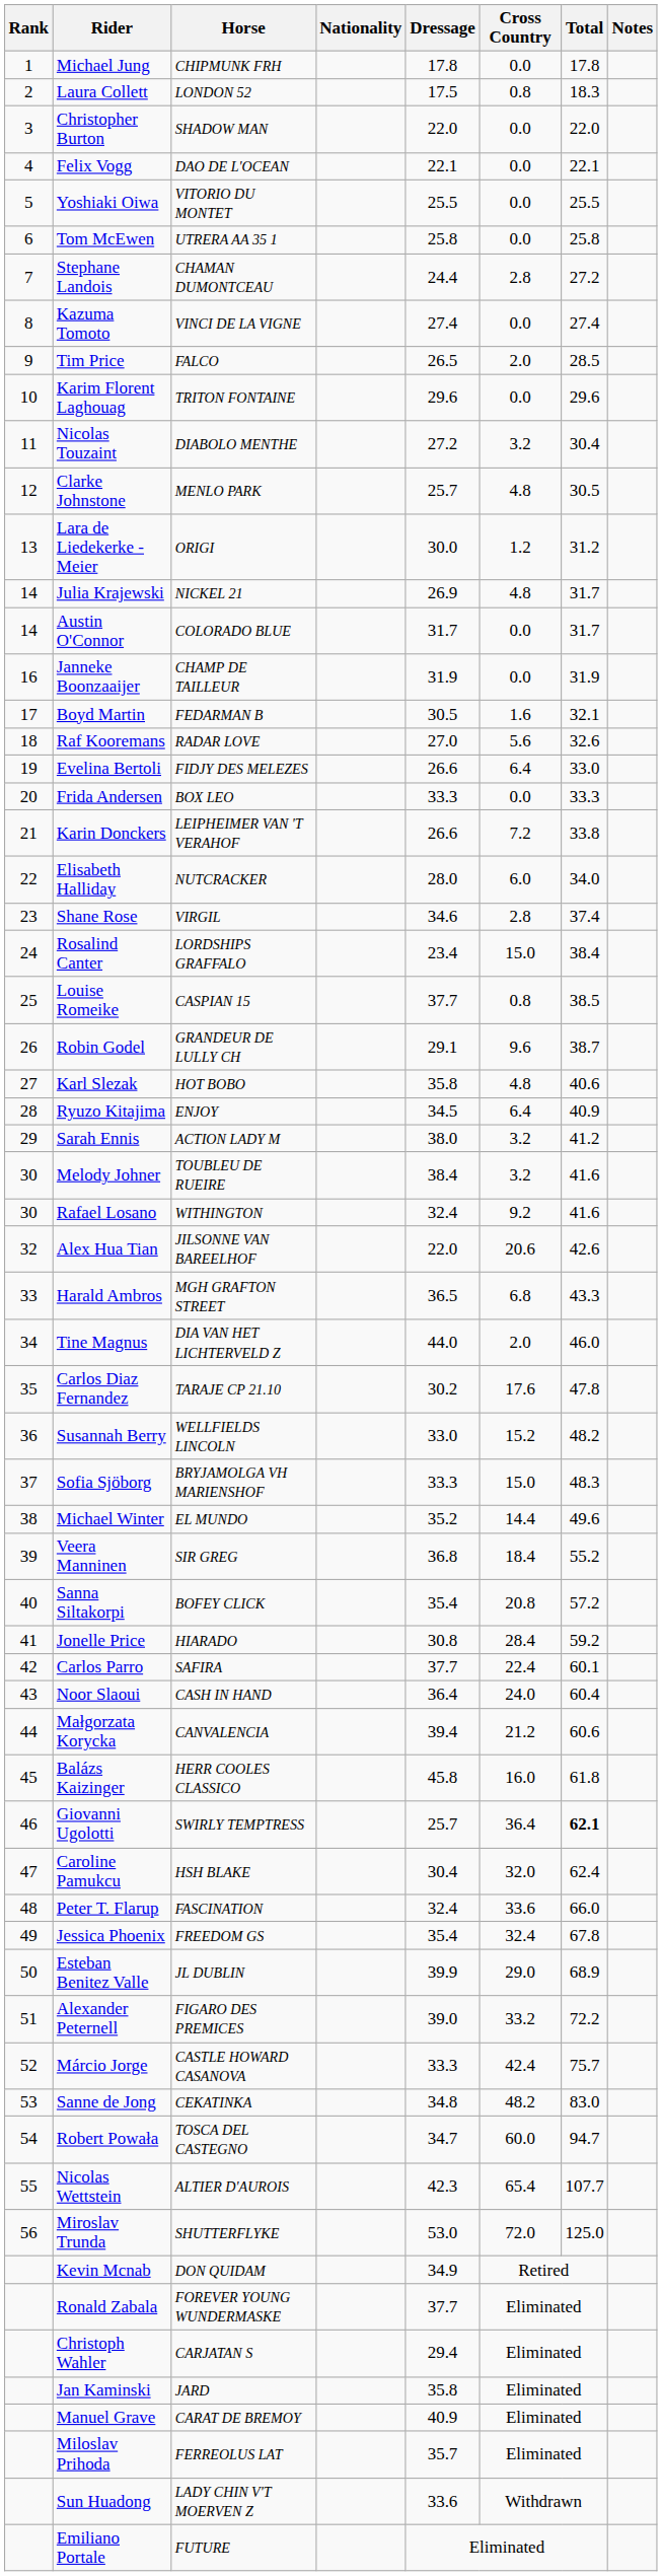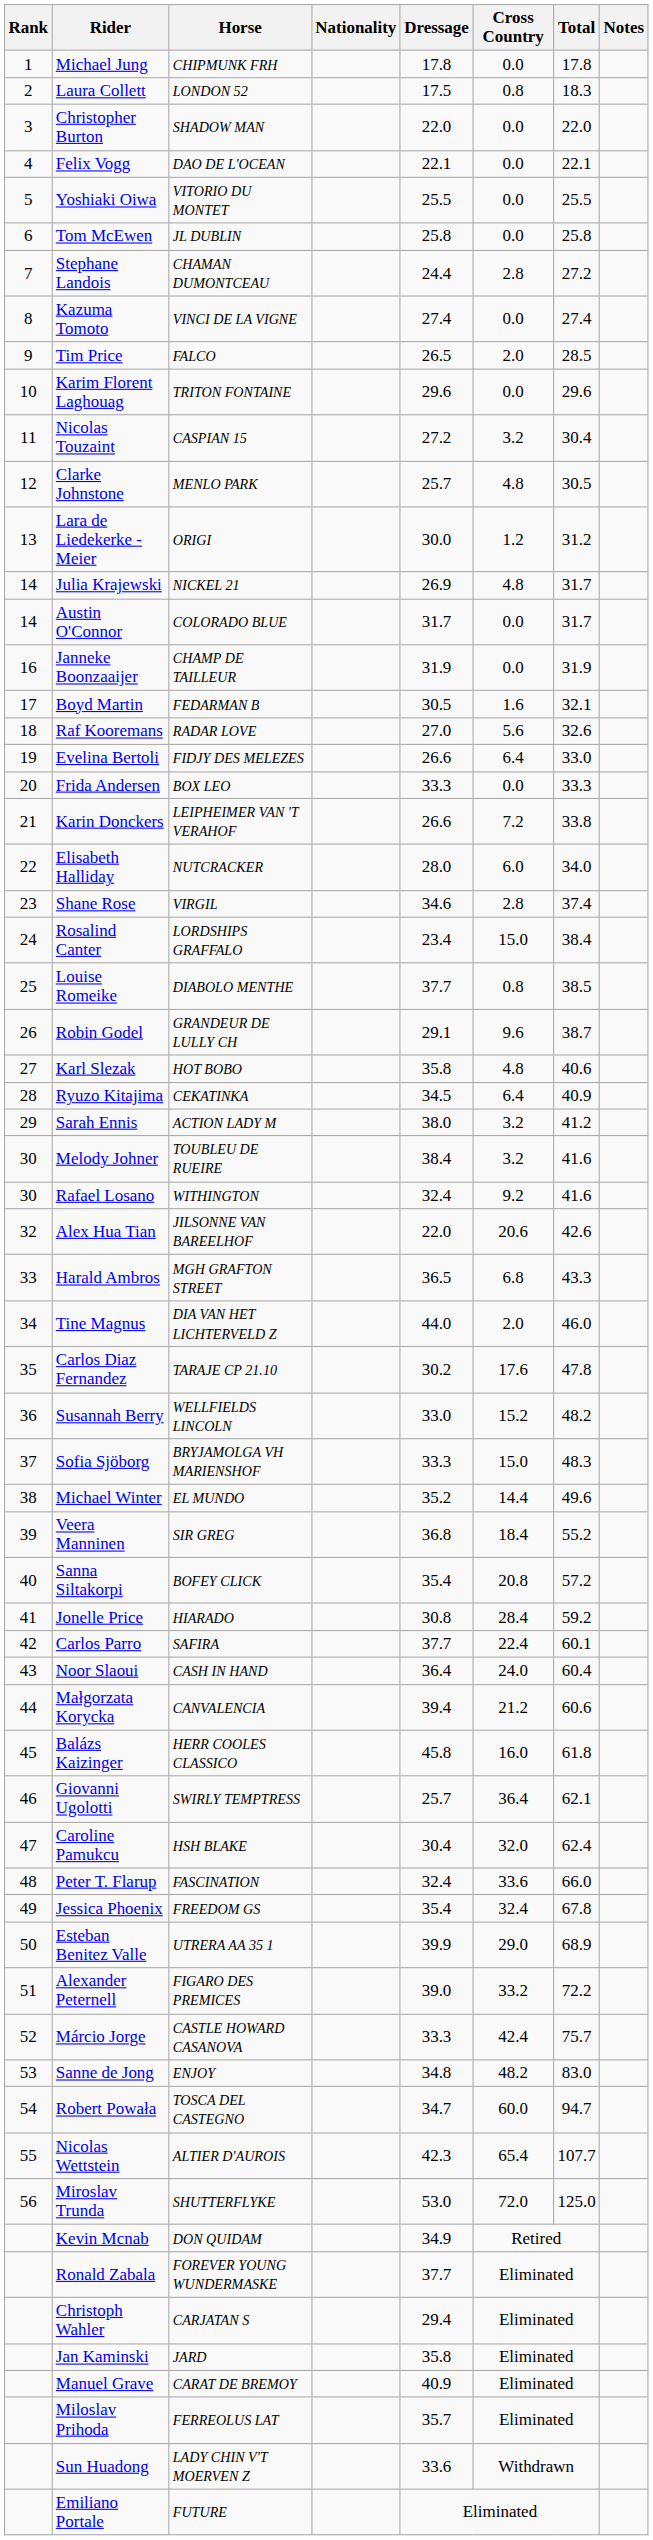 <table class="wikitable sortable" style="text-align:center">
 <tr>
 <th>Rank</th>
 <th>Rider</th>
 <th>Horse</th>
 <th>Nationality</th>
 <th>Dressage</th>
 <th>Cross Country</th>
 <th>Total</th>
 <th>Notes</th>
 </tr>
 <tr>
 <td>1</td>
 <td align="left"><a href='#'>Michael Jung</a></td>
 <td align="left"><em> <small>CHIPMUNK FRH</small> </em></td>
 <td align="left"></td>
 <td>17.8</td>
 <td>0.0</td>
 <td>17.8</td>
 <td></td>
 </tr>
 <tr>
 <td>2</td>
 <td align="left"><a href='#'>Laura Collett</a></td>
 <td align="left"><em> <small>LONDON 52</small> </em></td>
 <td align="left"></td>
 <td>17.5</td>
 <td>0.8</td>
 <td>18.3</td>
 <td></td>
 </tr>
 <tr>
 <td>3</td>
 <td align="left"><a href='#'>Christopher Burton</a></td>
 <td align="left"><em> <small>SHADOW MAN</small> </em></td>
 <td align="left"></td>
 <td>22.0</td>
 <td>0.0</td>
 <td>22.0</td>
 <td></td>
 </tr>
 <tr>
 <td>4</td>
 <td align="left"><a href='#'>Felix Vogg</a></td>
 <td align="left"><em> <small>DAO DE L'OCEAN</small> </em></td>
 <td align="left"></td>
 <td>22.1</td>
 <td>0.0</td>
 <td>22.1</td>
 <td></td>
 </tr>
 <tr>
 <td>5</td>
 <td align="left"><a href='#'>Yoshiaki Oiwa</a></td>
 <td align="left"><em> <small>VITORIO DU MONTET</small> </em></td>
 <td align="left"></td>
 <td>25.5</td>
 <td>0.0</td>
 <td>25.5</td>
 <td></td>
 </tr>
 <tr>
 <td>6</td>
 <td align="left"><a href='#'>Tom McEwen</a></td>
-<td align="left"><em> <small>UTRERA AA 35 1</small> </em></td>
+<td align="left"><em> <small>JL DUBLIN</small> </em></td>
 <td align="left"></td>
 <td>25.8</td>
 <td>0.0</td>
 <td>25.8</td>
 <td></td>
 </tr>
 <tr>
 <td>7</td>
 <td align="left"><a href='#'>Stephane Landois</a></td>
 <td align="left"><em> <small>CHAMAN DUMONTCEAU</small> </em></td>
 <td align="left"></td>
 <td>24.4</td>
 <td>2.8</td>
 <td>27.2</td>
 <td></td>
 </tr>
 <tr>
 <td>8</td>
 <td align="left"><a href='#'>Kazuma Tomoto</a></td>
 <td align="left"><em> <small>VINCI DE LA VIGNE</small> </em></td>
 <td align="left"></td>
 <td>27.4</td>
 <td>0.0</td>
 <td>27.4</td>
 <td></td>
 </tr>
 <tr>
 <td>9</td>
 <td align="left"><a href='#'>Tim Price</a></td>
 <td align="left"><em> <small>FALCO</small> </em></td>
 <td align="left"></td>
 <td>26.5</td>
 <td>2.0</td>
 <td>28.5</td>
 <td></td>
 </tr>
 <tr>
 <td>10</td>
 <td align="left"><a href='#'>Karim Florent Laghouag</a></td>
 <td align="left"><em> <small>TRITON FONTAINE</small> </em></td>
 <td align="left"></td>
 <td>29.6</td>
 <td>0.0</td>
 <td>29.6</td>
 <td></td>
 </tr>
 <tr>
 <td>11</td>
 <td align="left"><a href='#'>Nicolas Touzaint</a></td>
-<td align="left"><em> <small>DIABOLO MENTHE</small> </em></td>
+<td align="left"><em> <small>CASPIAN 15</small> </em></td>
 <td align="left"></td>
 <td>27.2</td>
 <td>3.2</td>
 <td>30.4</td>
 <td></td>
 </tr>
 <tr>
 <td>12</td>
 <td align="left"><a href='#'>Clarke Johnstone</a></td>
 <td align="left"><em> <small>MENLO PARK</small> </em></td>
 <td align="left"></td>
 <td>25.7</td>
 <td>4.8</td>
 <td>30.5</td>
 <td></td>
 </tr>
 <tr>
 <td>13</td>
 <td align="left"><a href='#'>Lara de Liedekerke - Meier</a></td>
 <td align="left"><em> <small>ORIGI</small> </em></td>
 <td align="left"></td>
 <td>30.0</td>
 <td>1.2</td>
 <td>31.2</td>
 <td></td>
 </tr>
 <tr>
 <td>14</td>
 <td align="left"><a href='#'>Julia Krajewski</a></td>
 <td align="left"><em> <small>NICKEL 21</small> </em></td>
 <td align="left"></td>
 <td>26.9</td>
 <td>4.8</td>
 <td>31.7</td>
 <td></td>
 </tr>
 <tr>
 <td>14</td>
 <td align="left"><a href='#'>Austin O'Connor</a></td>
 <td align="left"><em> <small>COLORADO BLUE</small> </em></td>
 <td align="left"></td>
 <td>31.7</td>
 <td>0.0</td>
 <td>31.7</td>
 <td></td>
 </tr>
 <tr>
 <td>16</td>
 <td align="left"><a href='#'>Janneke Boonzaaijer</a></td>
 <td align="left"><em> <small>CHAMP DE TAILLEUR</small> </em></td>
 <td align="left"></td>
 <td>31.9</td>
 <td>0.0</td>
 <td>31.9</td>
 <td></td>
 </tr>
 <tr>
 <td>17</td>
 <td align="left"><a href='#'>Boyd Martin</a></td>
 <td align="left"><em> <small>FEDARMAN B</small> </em></td>
 <td align="left"></td>
 <td>30.5</td>
 <td>1.6</td>
 <td>32.1</td>
 <td></td>
 </tr>
 <tr>
 <td>18</td>
 <td align="left"><a href='#'>Raf Kooremans</a></td>
 <td align="left"><em> <small>RADAR LOVE</small> </em></td>
 <td align="left"></td>
 <td>27.0</td>
 <td>5.6</td>
 <td>32.6</td>
 <td></td>
 </tr>
 <tr>
 <td>19</td>
 <td align="left"><a href='#'>Evelina Bertoli</a></td>
 <td align="left"><em> <small>FIDJY DES MELEZES</small> </em></td>
 <td align="left"></td>
 <td>26.6</td>
 <td>6.4</td>
 <td>33.0</td>
 <td></td>
 </tr>
 <tr>
 <td>20</td>
 <td align="left"><a href='#'>Frida Andersen</a></td>
 <td align="left"><em> <small>BOX LEO</small> </em></td>
 <td align="left"></td>
 <td>33.3</td>
 <td>0.0</td>
 <td>33.3</td>
 <td></td>
 </tr>
 <tr>
 <td>21</td>
 <td align="left"><a href='#'>Karin Donckers</a></td>
 <td align="left"><em> <small>LEIPHEIMER VAN 'T VERAHOF</small> </em></td>
 <td align="left"></td>
 <td>26.6</td>
 <td>7.2</td>
 <td>33.8</td>
 <td></td>
 </tr>
 <tr>
 <td>22</td>
 <td align="left"><a href='#'>Elisabeth Halliday</a></td>
 <td align="left"><em> <small>NUTCRACKER</small> </em></td>
 <td align="left"></td>
 <td>28.0</td>
 <td>6.0</td>
 <td>34.0</td>
 <td></td>
 </tr>
 <tr>
 <td>23</td>
 <td align="left"><a href='#'>Shane Rose</a></td>
 <td align="left"><em> <small>VIRGIL</small> </em></td>
 <td align="left"></td>
 <td>34.6</td>
 <td>2.8</td>
 <td>37.4</td>
 <td></td>
 </tr>
 <tr>
 <td>24</td>
 <td align="left"><a href='#'>Rosalind Canter</a></td>
 <td align="left"><em> <small>LORDSHIPS GRAFFALO</small> </em></td>
 <td align="left"></td>
 <td>23.4</td>
 <td>15.0</td>
 <td>38.4</td>
 <td></td>
 </tr>
 <tr>
 <td>25</td>
 <td align="left"><a href='#'>Louise Romeike</a></td>
-<td align="left"><em> <small>CASPIAN 15</small> </em></td>
+<td align="left"><em> <small>DIABOLO MENTHE</small> </em></td>
 <td align="left"></td>
 <td>37.7</td>
 <td>0.8</td>
 <td>38.5</td>
 <td></td>
 </tr>
 <tr>
 <td>26</td>
 <td align="left"><a href='#'>Robin Godel</a></td>
 <td align="left"><em> <small>GRANDEUR DE LULLY CH</small> </em></td>
 <td align="left"></td>
 <td>29.1</td>
 <td>9.6</td>
 <td>38.7</td>
 <td></td>
 </tr>
 <tr>
 <td>27</td>
 <td align="left"><a href='#'>Karl Slezak</a></td>
 <td align="left"><em> <small>HOT BOBO</small> </em></td>
 <td align="left"></td>
 <td>35.8</td>
 <td>4.8</td>
 <td>40.6</td>
 <td></td>
 </tr>
 <tr>
 <td>28</td>
 <td align="left"><a href='#'>Ryuzo Kitajima</a></td>
-<td align="left"><em> <small>ENJOY</small> </em></td>
+<td align="left"><em> <small>CEKATINKA</small> </em></td>
 <td align="left"></td>
 <td>34.5</td>
 <td>6.4</td>
 <td>40.9</td>
 <td></td>
 </tr>
 <tr>
 <td>29</td>
 <td align="left"><a href='#'>Sarah Ennis</a></td>
 <td align="left"><em> <small>ACTION LADY M</small> </em></td>
 <td align="left"></td>
 <td>38.0</td>
 <td>3.2</td>
 <td>41.2</td>
 <td></td>
 </tr>
 <tr>
 <td>30</td>
 <td align="left"><a href='#'>Melody Johner</a></td>
 <td align="left"><em> <small>TOUBLEU DE RUEIRE</small> </em></td>
 <td align="left"></td>
 <td>38.4</td>
 <td>3.2</td>
 <td>41.6</td>
 <td></td>
 </tr>
 <tr>
 <td>30</td>
 <td align="left"><a href='#'>Rafael Losano</a></td>
 <td align="left"><em> <small>WITHINGTON</small> </em></td>
 <td align="left"></td>
 <td>32.4</td>
 <td>9.2</td>
 <td>41.6</td>
 <td></td>
 </tr>
 <tr>
 <td>32</td>
 <td align="left"><a href='#'>Alex Hua Tian</a></td>
 <td align="left"><em> <small>JILSONNE VAN BAREELHOF</small> </em></td>
 <td align="left"></td>
 <td>22.0</td>
 <td>20.6</td>
 <td>42.6</td>
 <td></td>
 </tr>
 <tr>
 <td>33</td>
 <td align="left"><a href='#'>Harald Ambros</a></td>
 <td align="left"><em> <small>MGH GRAFTON STREET</small> </em></td>
 <td align="left"></td>
 <td>36.5</td>
 <td>6.8</td>
 <td>43.3</td>
 <td></td>
 </tr>
 <tr>
 <td>34</td>
 <td align="left"><a href='#'>Tine Magnus</a></td>
 <td align="left"><em> <small>DIA VAN HET LICHTERVELD Z</small> </em></td>
 <td align="left"></td>
 <td>44.0</td>
 <td>2.0</td>
 <td>46.0</td>
 <td></td>
 </tr>
 <tr>
 <td>35</td>
 <td align="left"><a href='#'>Carlos Diaz Fernandez</a></td>
 <td align="left"><em> <small>TARAJE CP 21.10</small> </em></td>
 <td align="left"></td>
 <td>30.2</td>
 <td>17.6</td>
 <td>47.8</td>
 <td></td>
 </tr>
 <tr>
 <td>36</td>
 <td align="left"><a href='#'>Susannah Berry</a></td>
 <td align="left"><em> <small>WELLFIELDS LINCOLN</small> </em></td>
 <td align="left"></td>
 <td>33.0</td>
 <td>15.2</td>
 <td>48.2</td>
 <td></td>
 </tr>
 <tr>
 <td>37</td>
 <td align="left"><a href='#'>Sofia Sjöborg</a></td>
 <td align="left"><em> <small>BRYJAMOLGA VH MARIENSHOF</small> </em></td>
 <td align="left"></td>
 <td>33.3</td>
 <td>15.0</td>
 <td>48.3</td>
 <td></td>
 </tr>
 <tr>
 <td>38</td>
 <td align="left"><a href='#'>Michael Winter</a></td>
 <td align="left"><em> <small>EL MUNDO</small> </em></td>
 <td align="left"></td>
 <td>35.2</td>
 <td>14.4</td>
 <td>49.6</td>
 <td></td>
 </tr>
 <tr>
 <td>39</td>
 <td align="left"><a href='#'>Veera Manninen</a></td>
 <td align="left"><em> <small>SIR GREG</small> </em></td>
 <td align="left"></td>
 <td>36.8</td>
 <td>18.4</td>
 <td>55.2</td>
 <td></td>
 </tr>
 <tr>
 <td>40</td>
 <td align="left"><a href='#'>Sanna Siltakorpi</a></td>
 <td align="left"><em> <small>BOFEY CLICK</small> </em></td>
 <td align="left"></td>
 <td>35.4</td>
 <td>20.8</td>
 <td>57.2</td>
 <td></td>
 </tr>
 <tr>
 <td>41</td>
 <td align="left"><a href='#'>Jonelle Price</a></td>
 <td align="left"><em> <small>HIARADO</small> </em></td>
 <td align="left"></td>
 <td>30.8</td>
 <td>28.4</td>
 <td>59.2</td>
 <td></td>
 </tr>
 <tr>
 <td>42</td>
 <td align="left"><a href='#'>Carlos Parro</a></td>
 <td align="left"><em> <small>SAFIRA</small> </em></td>
 <td align="left"></td>
 <td>37.7</td>
 <td>22.4</td>
 <td>60.1</td>
 <td></td>
 </tr>
 <tr>
 <td>43</td>
 <td align="left"><a href='#'>Noor Slaoui</a></td>
 <td align="left"><em> <small>CASH IN HAND</small> </em></td>
 <td align="left"></td>
 <td>36.4</td>
 <td>24.0</td>
 <td>60.4</td>
 <td></td>
 </tr>
 <tr>
 <td>44</td>
 <td align="left"><a href='#'>Małgorzata Korycka</a></td>
 <td align="left"><em> <small>CANVALENCIA</small> </em></td>
 <td align="left"></td>
 <td>39.4</td>
 <td>21.2</td>
 <td>60.6</td>
 <td></td>
 </tr>
 <tr>
 <td>45</td>
 <td align="left"><a href='#'>Balázs Kaizinger</a></td>
 <td align="left"><em> <small>HERR COOLES CLASSICO</small> </em></td>
 <td align="left"></td>
 <td>45.8</td>
 <td>16.0</td>
 <td>61.8</td>
 <td></td>
 </tr>
 <tr>
 <td>46</td>
 <td align="left"><a href='#'>Giovanni Ugolotti</a></td>
 <td align="left"><em> <small>SWIRLY TEMPTRESS</small> </em></td>
 <td align="left"></td>
 <td>25.7</td>
 <td>36.4</td>
-<td><strong>62.1</strong></td>
+<td>62.1</td>
 <td></td>
 </tr>
 <tr>
 <td>47</td>
 <td align="left"><a href='#'>Caroline Pamukcu</a></td>
 <td align="left"><em> <small>HSH BLAKE</small> </em></td>
 <td align="left"></td>
 <td>30.4</td>
 <td>32.0</td>
 <td>62.4</td>
 <td></td>
 </tr>
 <tr>
 <td>48</td>
 <td align="left"><a href='#'>Peter T. Flarup</a></td>
 <td align="left"><em> <small>FASCINATION</small> </em></td>
 <td align="left"></td>
 <td>32.4</td>
 <td>33.6</td>
 <td>66.0</td>
 <td></td>
 </tr>
 <tr>
 <td>49</td>
 <td align="left"><a href='#'>Jessica Phoenix</a></td>
 <td align="left"><em> <small>FREEDOM GS</small> </em></td>
 <td align="left"></td>
 <td>35.4</td>
 <td>32.4</td>
 <td>67.8</td>
 <td></td>
 </tr>
 <tr>
 <td>50</td>
 <td align="left"><a href='#'>Esteban Benitez Valle</a></td>
-<td align="left"><em> <small>JL DUBLIN</small> </em></td>
+<td align="left"><em> <small>UTRERA AA 35 1</small> </em></td>
 <td align="left"></td>
 <td>39.9</td>
 <td>29.0</td>
 <td>68.9</td>
 <td></td>
 </tr>
 <tr>
 <td>51</td>
 <td align="left"><a href='#'>Alexander Peternell</a></td>
 <td align="left"><em> <small>FIGARO DES PREMICES</small> </em></td>
 <td align="left"></td>
 <td>39.0</td>
 <td>33.2</td>
 <td>72.2</td>
 <td></td>
 </tr>
 <tr>
 <td>52</td>
 <td align="left"><a href='#'>Márcio Jorge</a></td>
 <td align="left"><em> <small>CASTLE HOWARD CASANOVA</small> </em></td>
 <td align="left"></td>
 <td>33.3</td>
 <td>42.4</td>
 <td>75.7</td>
 <td></td>
 </tr>
 <tr>
 <td>53</td>
 <td align="left"><a href='#'>Sanne de Jong</a></td>
-<td align="left"><em> <small>CEKATINKA</small> </em></td>
+<td align="left"><em> <small>ENJOY</small> </em></td>
 <td align="left"></td>
 <td>34.8</td>
 <td>48.2</td>
 <td>83.0</td>
 <td></td>
 </tr>
 <tr>
 <td>54</td>
 <td align="left"><a href='#'>Robert Powała</a></td>
 <td align="left"><em> <small>TOSCA DEL CASTEGNO</small> </em></td>
 <td align="left"></td>
 <td>34.7</td>
 <td>60.0</td>
 <td>94.7</td>
 <td></td>
 </tr>
 <tr>
 <td>55</td>
 <td align="left"><a href='#'>Nicolas Wettstein</a></td>
 <td align="left"><em> <small>ALTIER D'AUROIS</small> </em></td>
 <td align="left"></td>
 <td>42.3</td>
 <td>65.4</td>
 <td>107.7</td>
 <td></td>
 </tr>
 <tr>
 <td>56</td>
 <td align="left"><a href='#'>Miroslav Trunda</a></td>
 <td align="left"><em> <small>SHUTTERFLYKE</small> </em></td>
 <td align="left"></td>
 <td>53.0</td>
 <td>72.0</td>
 <td>125.0</td>
 <td></td>
 </tr>
 <tr>
 <td></td>
 <td align="left"><a href='#'>Kevin Mcnab</a></td>
 <td align="left"><em> <small>DON QUIDAM</small> </em></td>
 <td align="left"></td>
 <td>34.9</td>
 <td colspan="2">Retired</td>
 <td></td>
 </tr>
 <tr>
 <td></td>
 <td align="left"><a href='#'>Ronald Zabala</a></td>
 <td align="left"><em> <small>FOREVER YOUNG WUNDERMASKE</small> </em></td>
 <td align="left"></td>
 <td>37.7</td>
 <td colspan="2">Eliminated</td>
 <td></td>
 </tr>
 <tr>
 <td></td>
 <td align="left"><a href='#'>Christoph Wahler</a></td>
 <td align="left"><em> <small>CARJATAN S</small> </em></td>
 <td align="left"></td>
 <td>29.4</td>
 <td colspan="2">Eliminated</td>
 <td></td>
 </tr>
 <tr>
 <td></td>
 <td align="left"><a href='#'>Jan Kaminski</a></td>
 <td align="left"><em> <small>JARD</small> </em></td>
 <td align="left"></td>
 <td>35.8</td>
 <td colspan="2">Eliminated</td>
 <td></td>
 </tr>
 <tr>
 <td></td>
 <td align="left"><a href='#'>Manuel Grave</a></td>
 <td align="left"><em> <small>CARAT DE BREMOY</small> </em></td>
 <td align="left"></td>
 <td>40.9</td>
 <td colspan="2">Eliminated</td>
 <td></td>
 </tr>
 <tr>
 <td></td>
 <td align="left"><a href='#'>Miloslav Prihoda</a></td>
 <td align="left"><em> <small>FERREOLUS LAT</small> </em></td>
 <td align="left"></td>
 <td>35.7</td>
 <td colspan="2">Eliminated</td>
 <td></td>
 </tr>
 <tr>
 <td></td>
 <td align="left"><a href='#'>Sun Huadong</a></td>
 <td align="left"><em> <small>LADY CHIN V'T MOERVEN Z</small> </em></td>
 <td align="left"></td>
 <td>33.6</td>
 <td colspan="2">Withdrawn</td>
 <td></td>
 </tr>
 <tr>
 <td></td>
 <td align="left"><a href='#'>Emiliano Portale</a></td>
 <td align="left"><em> <small>FUTURE</small> </em></td>
 <td align="left"></td>
 <td colspan="3">Eliminated</td>
 <td></td>
 </tr>
 </table>
